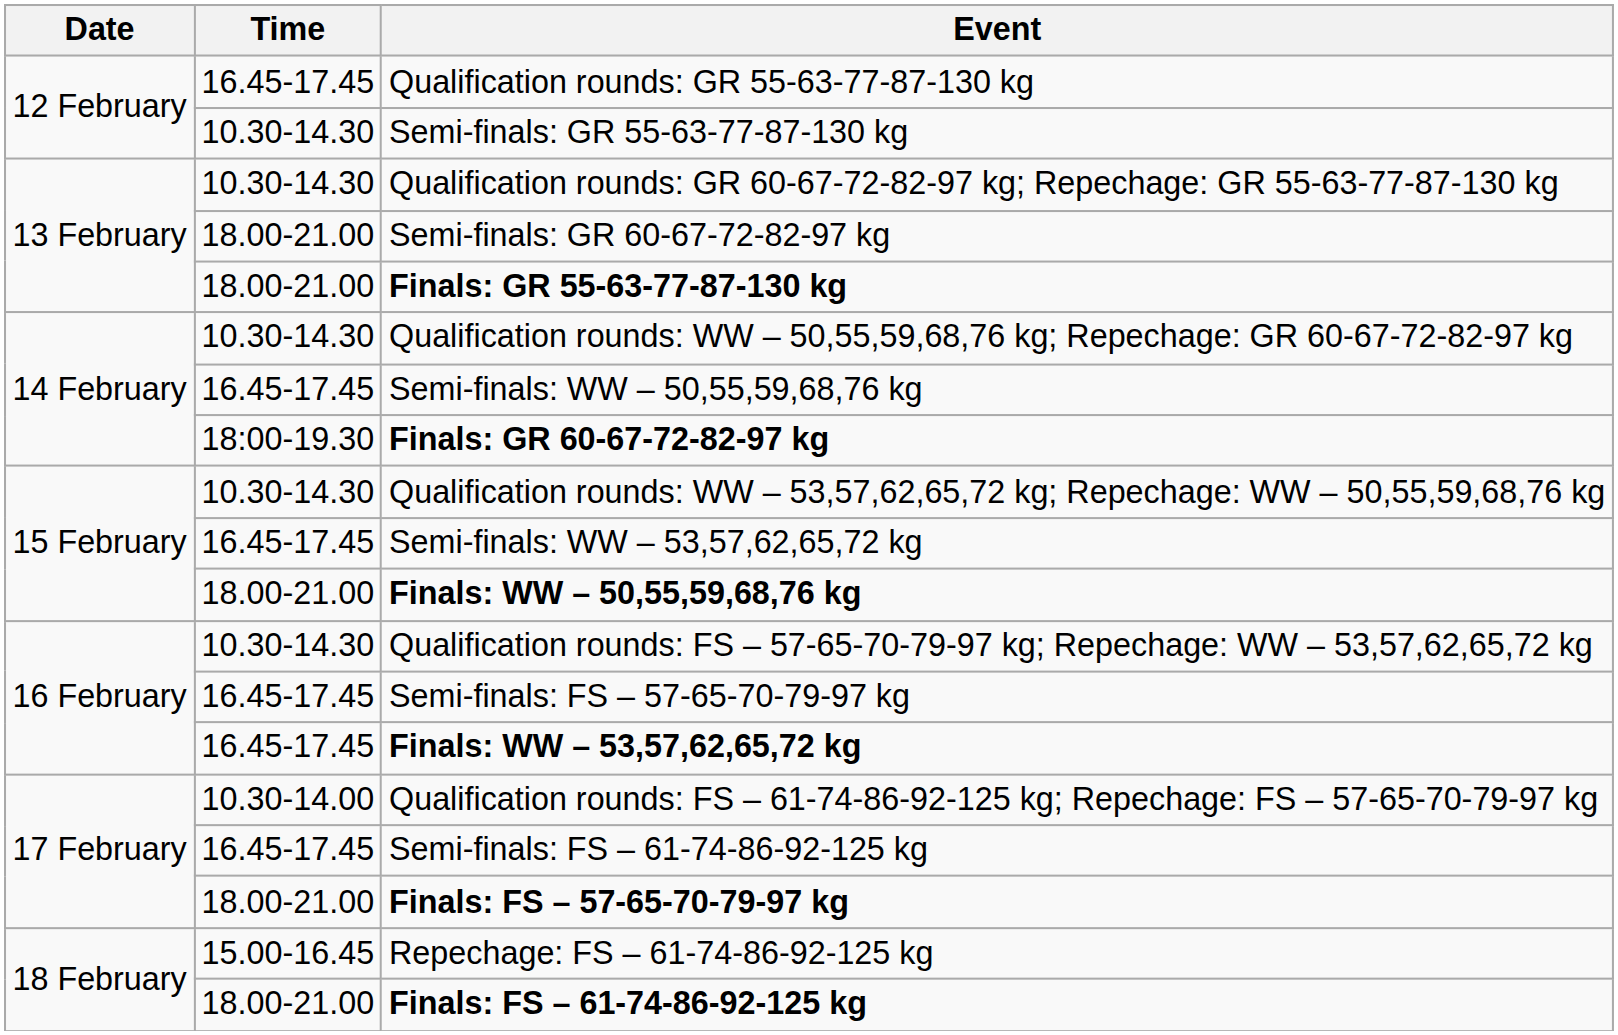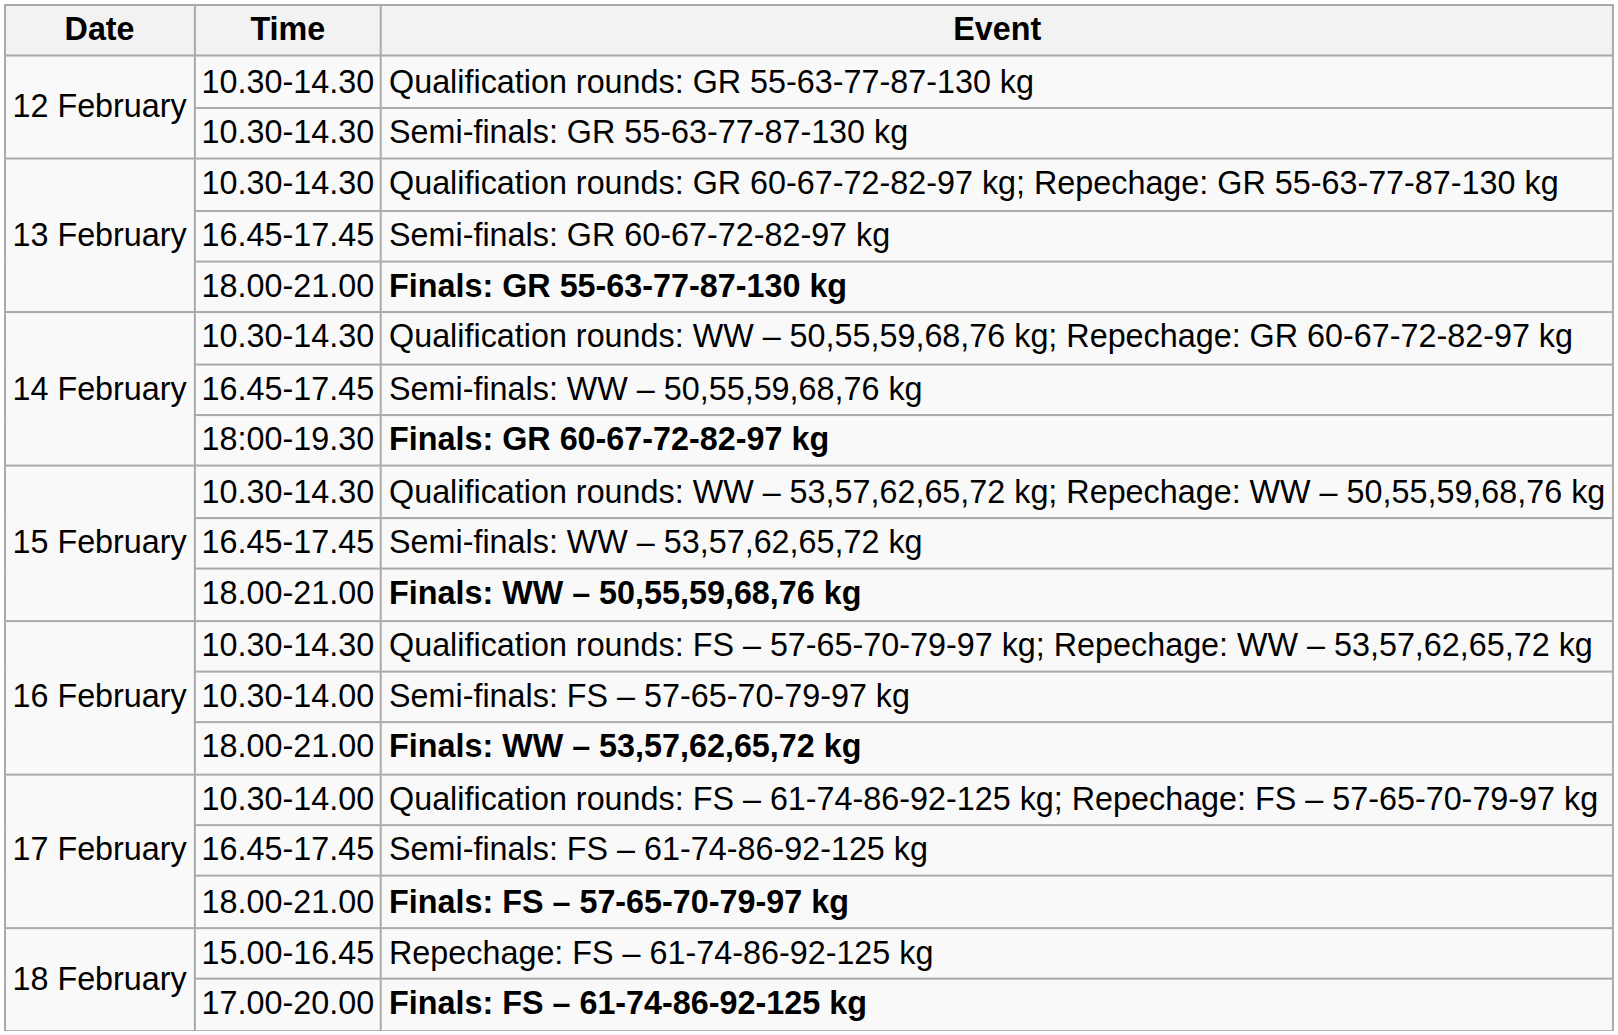 <table class=wikitable>
 <tr>
 <th>Date</th>
 <th>Time</th>
 <th>Event</th>
 </tr>
 <tr>
 <td rowspan="2">12 February</td>
-<td>16.45-17.45</td>
+<td>10.30-14.30</td>
 <td>Qualification rounds: GR 55-63-77-87-130 kg</td>
 </tr>
 <tr>
 <td>10.30-14.30</td>
 <td>Semi-finals: GR 55-63-77-87-130 kg</td>
 </tr>
 <tr>
 <td rowspan="3">13 February</td>
 <td>10.30-14.30</td>
 <td>Qualification rounds: GR 60-67-72-82-97 kg; Repechage: GR 55-63-77-87-130 kg</td>
 </tr>
 <tr>
-<td>18.00-21.00</td>
+<td>16.45-17.45</td>
 <td>Semi-finals: GR 60-67-72-82-97 kg</td>
 </tr>
 <tr>
 <td>18.00-21.00</td>
 <td><strong>Finals: GR 55-63-77-87-130 kg</strong></td>
 </tr>
 <tr>
 <td rowspan="3">14 February</td>
 <td>10.30-14.30</td>
 <td>Qualification rounds: WW – 50,55,59,68,76 kg; Repechage: GR 60-67-72-82-97 kg</td>
 </tr>
 <tr>
 <td>16.45-17.45</td>
 <td>Semi-finals: WW – 50,55,59,68,76 kg</td>
 </tr>
 <tr>
 <td>18:00-19.30</td>
 <td><strong>Finals: GR 60-67-72-82-97 kg</strong></td>
 </tr>
 <tr>
 <td rowspan="3">15 February</td>
 <td>10.30-14.30</td>
 <td>Qualification rounds: WW – 53,57,62,65,72 kg; Repechage: WW – 50,55,59,68,76 kg</td>
 </tr>
 <tr>
 <td>16.45-17.45</td>
 <td>Semi-finals: WW – 53,57,62,65,72 kg</td>
 </tr>
 <tr>
 <td>18.00-21.00</td>
 <td><strong>Finals: WW – 50,55,59,68,76 kg</strong></td>
 </tr>
 <tr>
 <td rowspan="3">16 February</td>
 <td>10.30-14.30</td>
 <td>Qualification rounds: FS – 57-65-70-79-97 kg; Repechage: WW – 53,57,62,65,72 kg</td>
 </tr>
 <tr>
-<td>16.45-17.45</td>
+<td>10.30-14.00</td>
 <td>Semi-finals: FS – 57-65-70-79-97 kg</td>
 </tr>
 <tr>
-<td>16.45-17.45</td>
+<td>18.00-21.00</td>
 <td><strong>Finals: WW – 53,57,62,65,72 kg</strong></td>
 </tr>
 <tr>
 <td rowspan="3">17 February</td>
 <td>10.30-14.00</td>
 <td>Qualification rounds: FS – 61-74-86-92-125 kg; Repechage: FS – 57-65-70-79-97 kg</td>
 </tr>
 <tr>
 <td>16.45-17.45</td>
 <td>Semi-finals: FS – 61-74-86-92-125 kg</td>
 </tr>
 <tr>
 <td>18.00-21.00</td>
 <td><strong>Finals: FS – 57-65-70-79-97 kg</strong></td>
 </tr>
 <tr>
 <td rowspan="2">18 February</td>
 <td>15.00-16.45</td>
 <td>Repechage: FS – 61-74-86-92-125 kg</td>
 </tr>
 <tr>
-<td>18.00-21.00</td>
+<td>17.00-20.00</td>
 <td><strong>Finals: FS – 61-74-86-92-125 kg</strong></td>
 </tr>
 </table>
